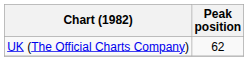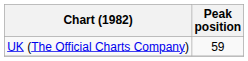 <table class="wikitable">
 <tr>
 <th align="left">Chart (1982)</th>
 <th align="left">Peak<br>position</th>
 </tr>
 <tr>
 <td><a href='#'>UK</a> (<a href='#'>The Official Charts Company</a>)</td>
-<td style="text-align:center;">62</td>
+<td style="text-align:center;">59</td>
 </tr>
 <tr>
 </tr>
 </table>
